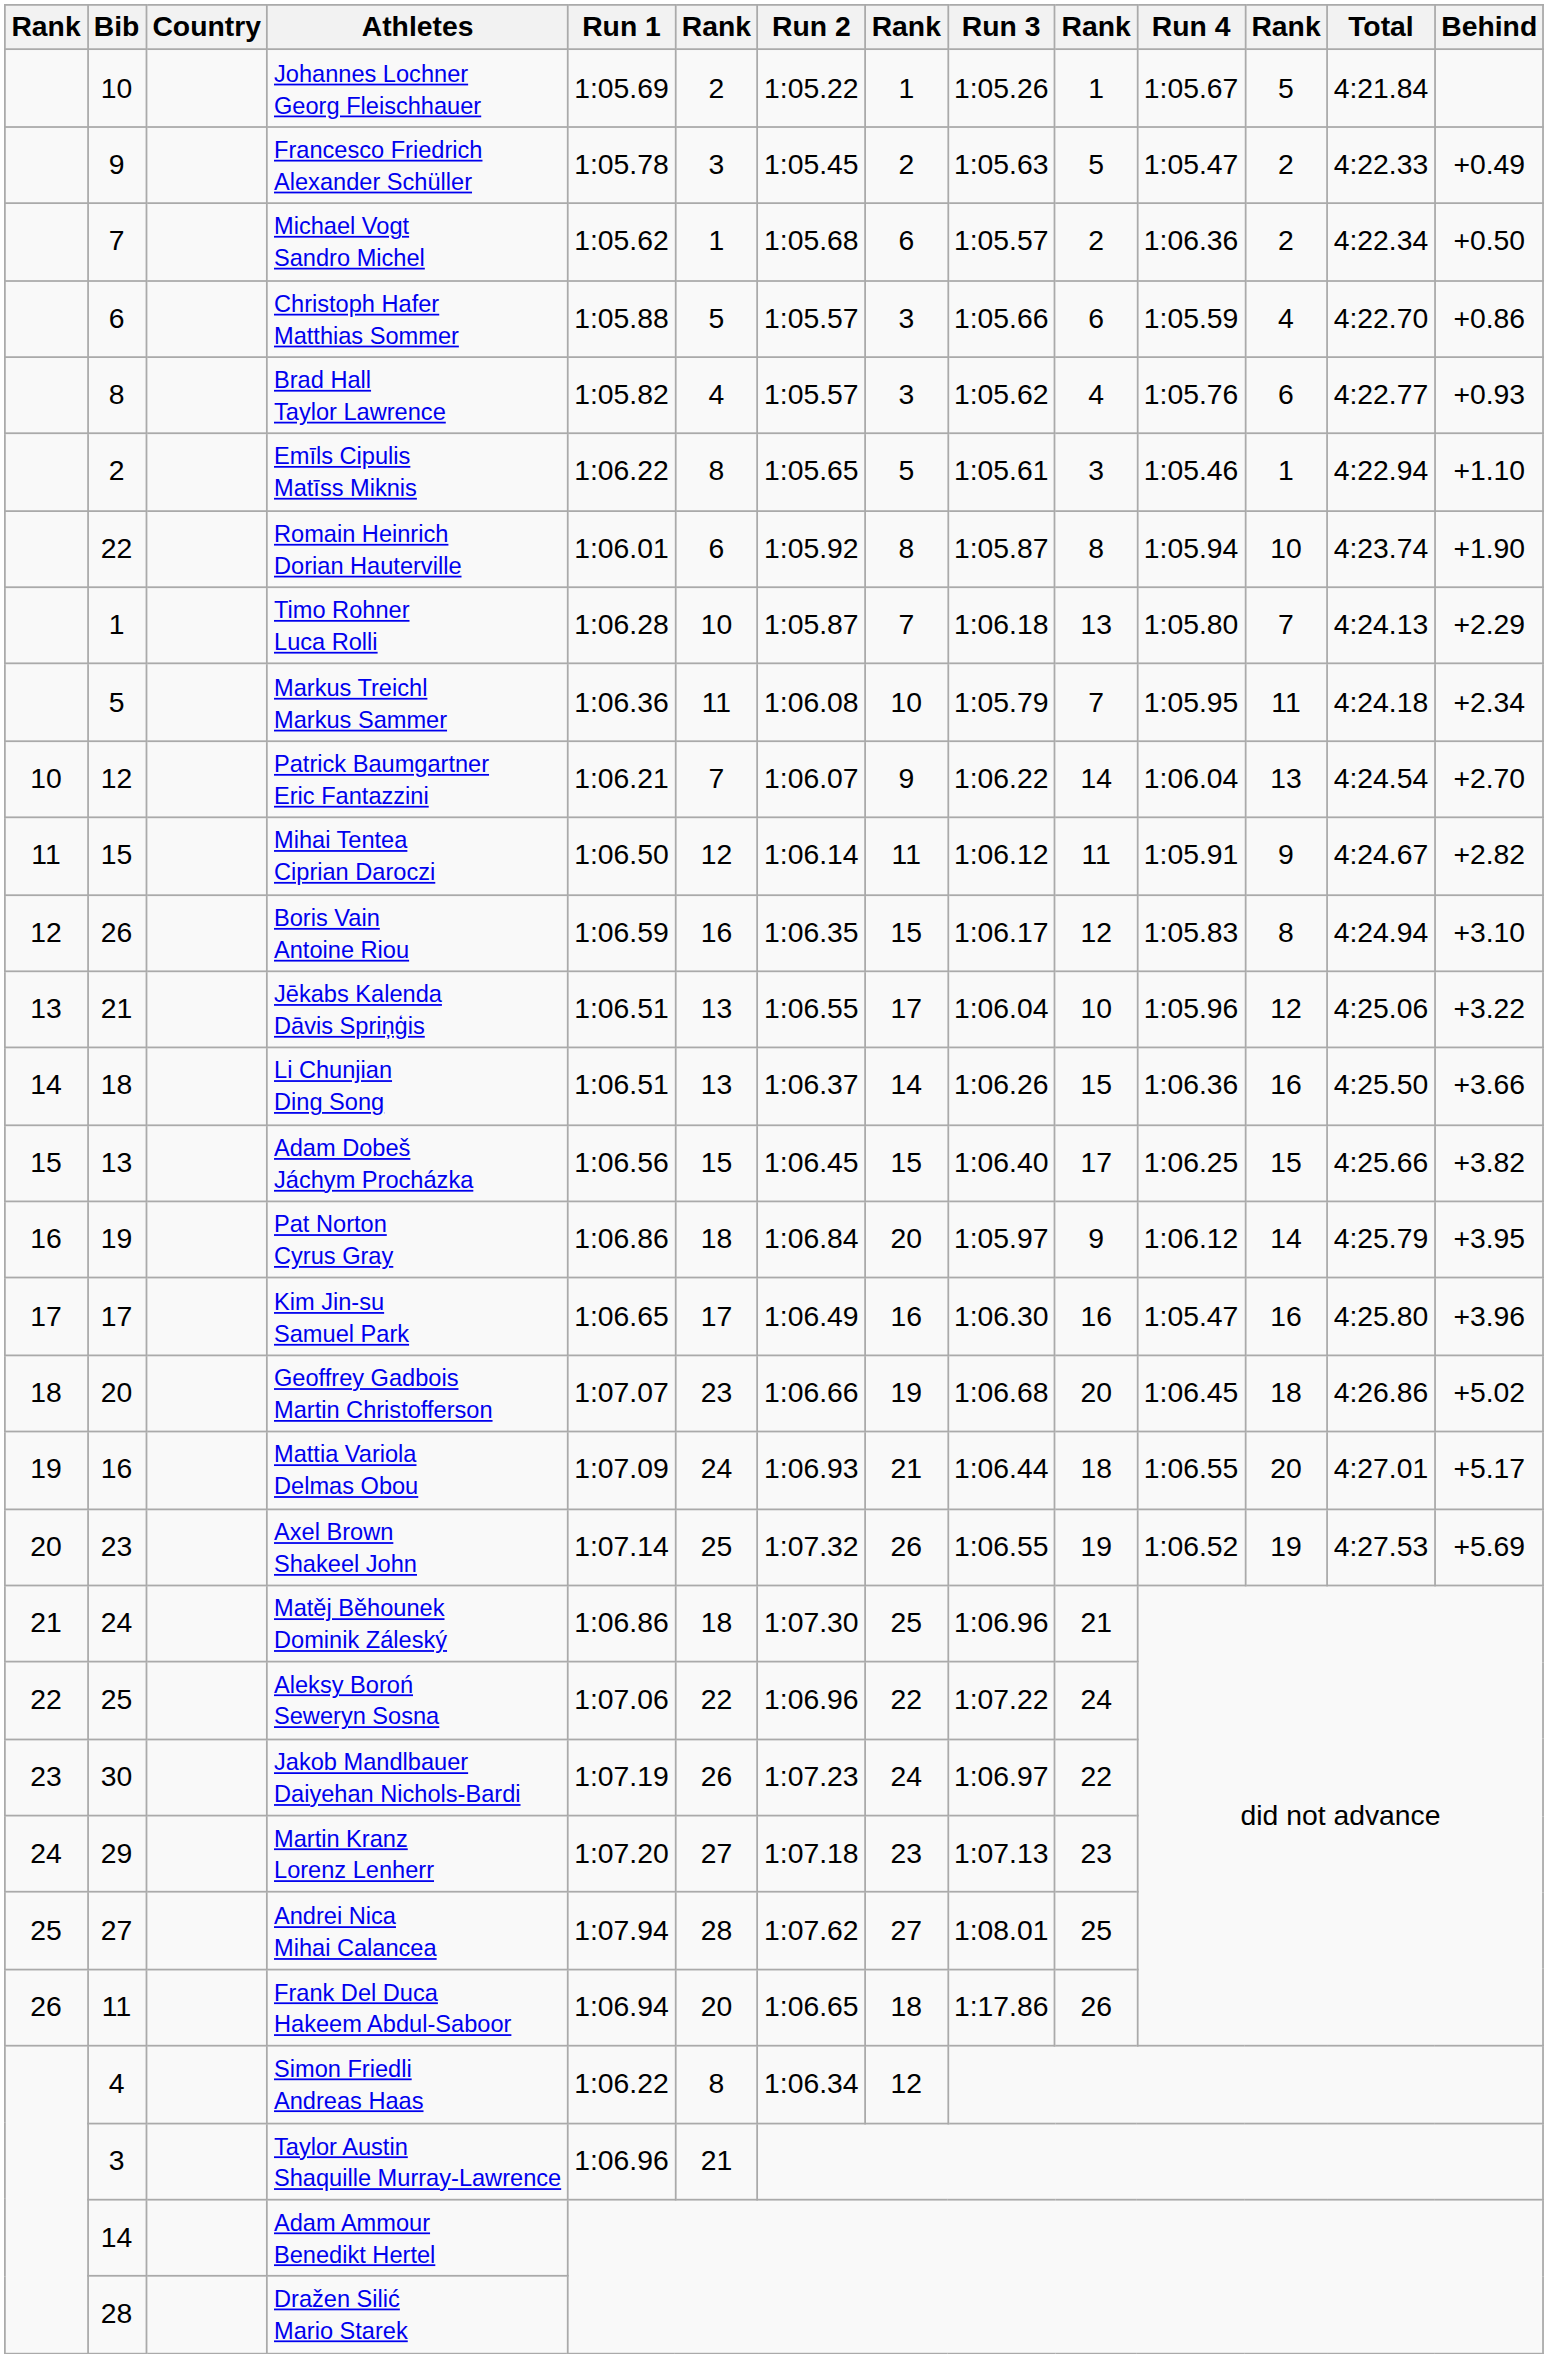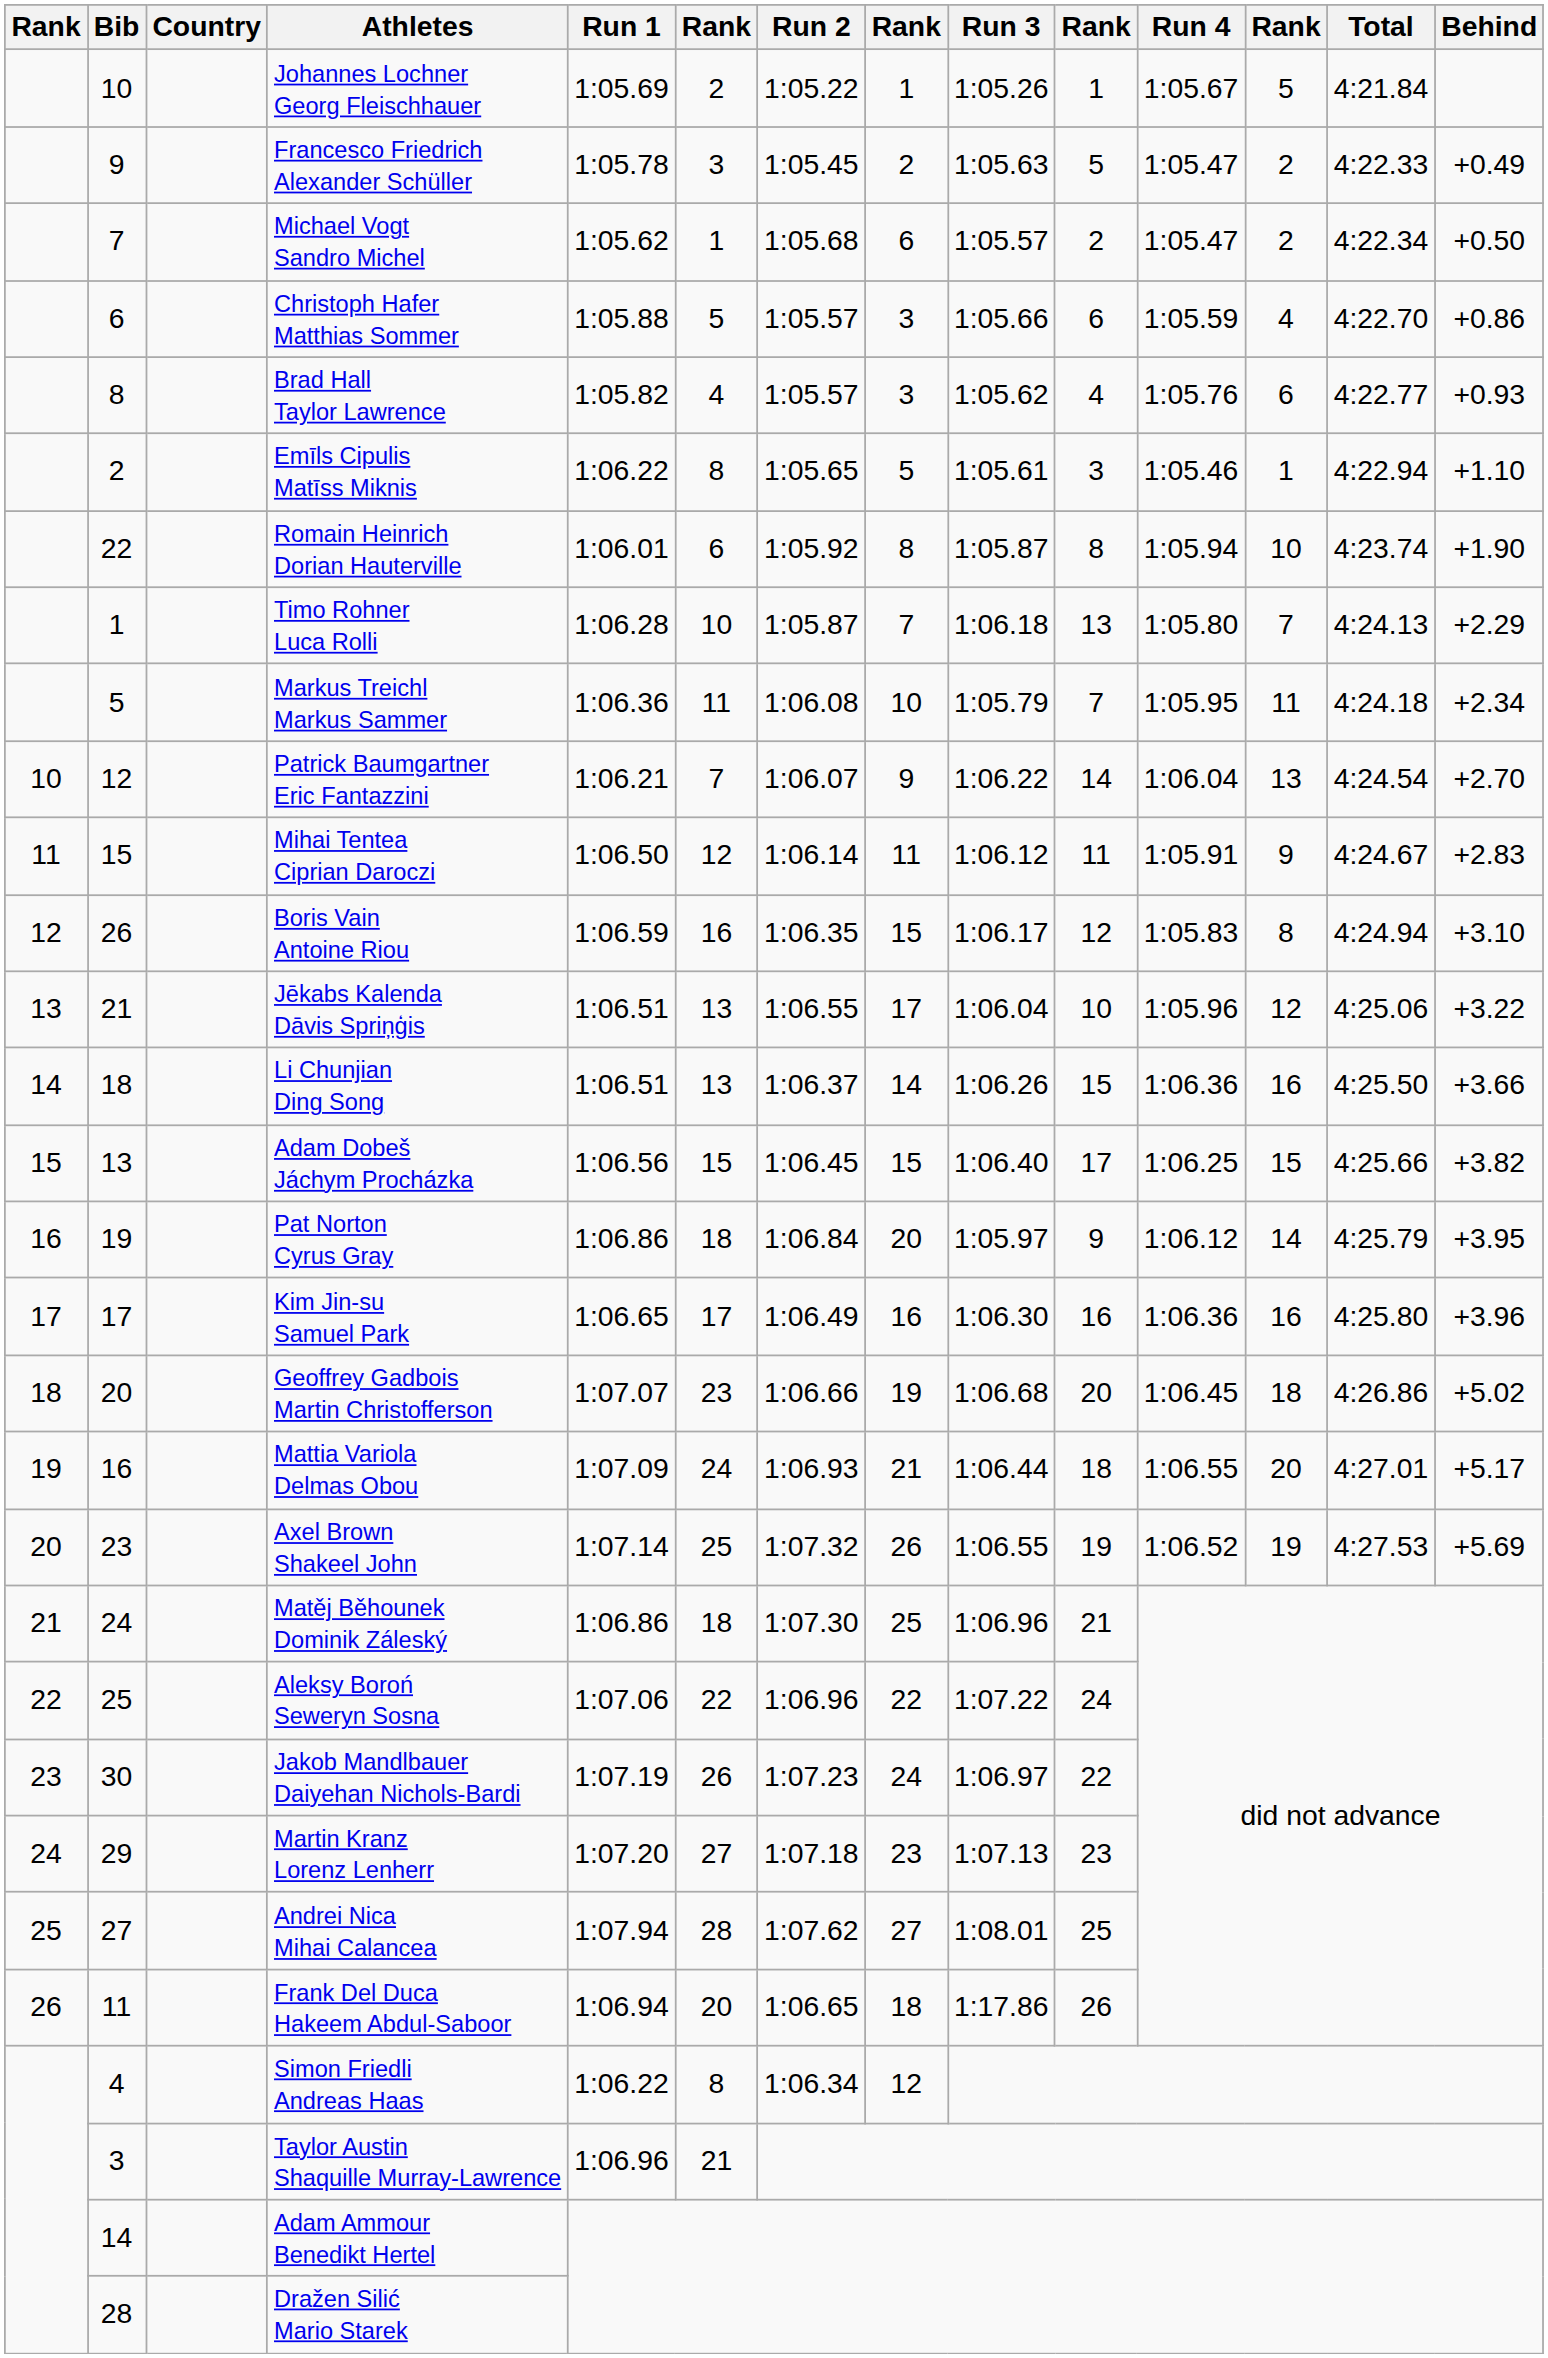 <table class="wikitable sortable" style="text-align:center">
 <tr>
 <th>Rank</th>
 <th>Bib</th>
 <th>Country</th>
 <th>Athletes</th>
 <th>Run 1</th>
 <th>Rank</th>
 <th>Run 2</th>
 <th>Rank</th>
 <th>Run 3</th>
 <th>Rank</th>
 <th>Run 4</th>
 <th>Rank</th>
 <th>Total</th>
 <th>Behind</th>
 </tr>
 <tr>
 <td></td>
 <td>10</td>
 <td align=left></td>
 <td align=left><small><a href='#'>Johannes Lochner</a><br><a href='#'>Georg Fleischhauer</a></small></td>
 <td>1:05.69</td>
 <td>2</td>
 <td>1:05.22</td>
 <td>1</td>
 <td>1:05.26</td>
 <td>1</td>
 <td>1:05.67</td>
 <td>5</td>
 <td>4:21.84</td>
 <td></td>
 </tr>
 <tr>
 <td></td>
 <td>9</td>
 <td align=left></td>
 <td align=left><small><a href='#'>Francesco Friedrich</a><br><a href='#'>Alexander Schüller</a></small></td>
 <td>1:05.78</td>
 <td>3</td>
 <td>1:05.45</td>
 <td>2</td>
 <td>1:05.63</td>
 <td>5</td>
 <td>1:05.47</td>
 <td>2</td>
 <td>4:22.33</td>
 <td>+0.49</td>
 </tr>
 <tr>
 <td></td>
 <td>7</td>
 <td align=left></td>
 <td align=left><small><a href='#'>Michael Vogt</a><br><a href='#'>Sandro Michel</a></small></td>
 <td>1:05.62</td>
 <td>1</td>
 <td>1:05.68</td>
 <td>6</td>
 <td>1:05.57</td>
 <td>2</td>
-<td>1:06.36</td>
+<td>1:05.47</td>
 <td>2</td>
 <td>4:22.34</td>
 <td>+0.50</td>
 </tr>
 <tr>
 <td></td>
 <td>6</td>
 <td align=left></td>
 <td align=left><small><a href='#'>Christoph Hafer</a><br><a href='#'>Matthias Sommer</a></small></td>
 <td>1:05.88</td>
 <td>5</td>
 <td>1:05.57</td>
 <td>3</td>
 <td>1:05.66</td>
 <td>6</td>
 <td>1:05.59</td>
 <td>4</td>
 <td>4:22.70</td>
 <td>+0.86</td>
 </tr>
 <tr>
 <td></td>
 <td>8</td>
 <td align=left></td>
 <td align=left><small><a href='#'>Brad Hall</a><br><a href='#'>Taylor Lawrence</a></small></td>
 <td>1:05.82</td>
 <td>4</td>
 <td>1:05.57</td>
 <td>3</td>
 <td>1:05.62</td>
 <td>4</td>
 <td>1:05.76</td>
 <td>6</td>
 <td>4:22.77</td>
 <td>+0.93</td>
 </tr>
 <tr>
 <td></td>
 <td>2</td>
 <td align=left></td>
 <td align=left><small><a href='#'>Emīls Cipulis</a><br><a href='#'>Matīss Miknis</a></small></td>
 <td>1:06.22</td>
 <td>8</td>
 <td>1:05.65</td>
 <td>5</td>
 <td>1:05.61</td>
 <td>3</td>
 <td>1:05.46</td>
 <td>1</td>
 <td>4:22.94</td>
 <td>+1.10</td>
 </tr>
 <tr>
 <td></td>
 <td>22</td>
 <td align=left></td>
 <td align=left><small><a href='#'>Romain Heinrich</a><br><a href='#'>Dorian Hauterville</a></small></td>
 <td>1:06.01</td>
 <td>6</td>
 <td>1:05.92</td>
 <td>8</td>
 <td>1:05.87</td>
 <td>8</td>
 <td>1:05.94</td>
 <td>10</td>
 <td>4:23.74</td>
 <td>+1.90</td>
 </tr>
 <tr>
 <td></td>
 <td>1</td>
 <td align=left></td>
 <td align=left><small><a href='#'>Timo Rohner</a><br><a href='#'>Luca Rolli</a></small></td>
 <td>1:06.28</td>
 <td>10</td>
 <td>1:05.87</td>
 <td>7</td>
 <td>1:06.18</td>
 <td>13</td>
 <td>1:05.80</td>
 <td>7</td>
 <td>4:24.13</td>
 <td>+2.29</td>
 </tr>
 <tr>
 <td></td>
 <td>5</td>
 <td align=left></td>
 <td align=left><small><a href='#'>Markus Treichl</a><br><a href='#'>Markus Sammer</a></small></td>
 <td>1:06.36</td>
 <td>11</td>
 <td>1:06.08</td>
 <td>10</td>
 <td>1:05.79</td>
 <td>7</td>
 <td>1:05.95</td>
 <td>11</td>
 <td>4:24.18</td>
 <td>+2.34</td>
 </tr>
 <tr>
 <td>10</td>
 <td>12</td>
 <td align=left></td>
 <td align=left><small><a href='#'>Patrick Baumgartner</a><br><a href='#'>Eric Fantazzini</a></small></td>
 <td>1:06.21</td>
 <td>7</td>
 <td>1:06.07</td>
 <td>9</td>
 <td>1:06.22</td>
 <td>14</td>
 <td>1:06.04</td>
 <td>13</td>
 <td>4:24.54</td>
 <td>+2.70</td>
 </tr>
 <tr>
 <td>11</td>
 <td>15</td>
 <td align=left></td>
 <td align=left><small><a href='#'>Mihai Tentea</a><br><a href='#'>Ciprian Daroczi</a></small></td>
 <td>1:06.50</td>
 <td>12</td>
 <td>1:06.14</td>
 <td>11</td>
 <td>1:06.12</td>
 <td>11</td>
 <td>1:05.91</td>
 <td>9</td>
 <td>4:24.67</td>
-<td>+2.82</td>
+<td>+2.83</td>
 </tr>
 <tr>
 <td>12</td>
 <td>26</td>
 <td align=left></td>
 <td align=left><small><a href='#'>Boris Vain</a><br><a href='#'>Antoine Riou</a></small></td>
 <td>1:06.59</td>
 <td>16</td>
 <td>1:06.35</td>
 <td>15</td>
 <td>1:06.17</td>
 <td>12</td>
 <td>1:05.83</td>
 <td>8</td>
 <td>4:24.94</td>
 <td>+3.10</td>
 </tr>
 <tr>
 <td>13</td>
 <td>21</td>
 <td align=left></td>
 <td align=left><small><a href='#'>Jēkabs Kalenda</a><br><a href='#'>Dāvis Spriņģis</a></small></td>
 <td>1:06.51</td>
 <td>13</td>
 <td>1:06.55</td>
 <td>17</td>
 <td>1:06.04</td>
 <td>10</td>
 <td>1:05.96</td>
 <td>12</td>
 <td>4:25.06</td>
 <td>+3.22</td>
 </tr>
 <tr>
 <td>14</td>
 <td>18</td>
 <td align=left></td>
 <td align=left><small><a href='#'>Li Chunjian</a><br><a href='#'>Ding Song</a></small></td>
 <td>1:06.51</td>
 <td>13</td>
 <td>1:06.37</td>
 <td>14</td>
 <td>1:06.26</td>
 <td>15</td>
 <td>1:06.36</td>
 <td>16</td>
 <td>4:25.50</td>
 <td>+3.66</td>
 </tr>
 <tr>
 <td>15</td>
 <td>13</td>
 <td align=left></td>
 <td align=left><small><a href='#'>Adam Dobeš</a><br><a href='#'>Jáchym Procházka</a></small></td>
 <td>1:06.56</td>
 <td>15</td>
 <td>1:06.45</td>
 <td>15</td>
 <td>1:06.40</td>
 <td>17</td>
 <td>1:06.25</td>
 <td>15</td>
 <td>4:25.66</td>
 <td>+3.82</td>
 </tr>
 <tr>
 <td>16</td>
 <td>19</td>
 <td align=left></td>
 <td align=left><small><a href='#'>Pat Norton</a><br><a href='#'>Cyrus Gray</a></small></td>
 <td>1:06.86</td>
 <td>18</td>
 <td>1:06.84</td>
 <td>20</td>
 <td>1:05.97</td>
 <td>9</td>
 <td>1:06.12</td>
 <td>14</td>
 <td>4:25.79</td>
 <td>+3.95</td>
 </tr>
 <tr>
 <td>17</td>
 <td>17</td>
 <td align=left></td>
 <td align=left><small><a href='#'>Kim Jin-su</a><br><a href='#'>Samuel Park</a></small></td>
 <td>1:06.65</td>
 <td>17</td>
 <td>1:06.49</td>
 <td>16</td>
 <td>1:06.30</td>
 <td>16</td>
-<td>1:05.47</td>
+<td>1:06.36</td>
 <td>16</td>
 <td>4:25.80</td>
 <td>+3.96</td>
 </tr>
 <tr>
 <td>18</td>
 <td>20</td>
 <td align=left></td>
 <td align=left><small><a href='#'>Geoffrey Gadbois</a><br><a href='#'>Martin Christofferson</a></small></td>
 <td>1:07.07</td>
 <td>23</td>
 <td>1:06.66</td>
 <td>19</td>
 <td>1:06.68</td>
 <td>20</td>
 <td>1:06.45</td>
 <td>18</td>
 <td>4:26.86</td>
 <td>+5.02</td>
 </tr>
 <tr>
 <td>19</td>
 <td>16</td>
 <td align=left></td>
 <td align=left><small><a href='#'>Mattia Variola</a><br><a href='#'>Delmas Obou</a></small></td>
 <td>1:07.09</td>
 <td>24</td>
 <td>1:06.93</td>
 <td>21</td>
 <td>1:06.44</td>
 <td>18</td>
 <td>1:06.55</td>
 <td>20</td>
 <td>4:27.01</td>
 <td>+5.17</td>
 </tr>
 <tr>
 <td>20</td>
 <td>23</td>
 <td align=left></td>
 <td align=left><small><a href='#'>Axel Brown</a><br><a href='#'>Shakeel John</a></small></td>
 <td>1:07.14</td>
 <td>25</td>
 <td>1:07.32</td>
 <td>26</td>
 <td>1:06.55</td>
 <td>19</td>
 <td>1:06.52</td>
 <td>19</td>
 <td>4:27.53</td>
 <td>+5.69</td>
 </tr>
 <tr>
 <td>21</td>
 <td>24</td>
 <td align=left></td>
 <td align=left><small><a href='#'>Matěj Běhounek</a><br><a href='#'>Dominik Záleský</a></small></td>
 <td>1:06.86</td>
 <td>18</td>
 <td>1:07.30</td>
 <td>25</td>
 <td>1:06.96</td>
 <td>21</td>
 <td colspan=4 rowspan=6>did not advance</td>
 </tr>
 <tr>
 <td>22</td>
 <td>25</td>
 <td align=left></td>
 <td align=left><small><a href='#'>Aleksy Boroń</a><br><a href='#'>Seweryn Sosna</a></small></td>
 <td>1:07.06</td>
 <td>22</td>
 <td>1:06.96</td>
 <td>22</td>
 <td>1:07.22</td>
 <td>24</td>
 </tr>
 <tr>
 <td>23</td>
 <td>30</td>
 <td align=left></td>
 <td align=left><small><a href='#'>Jakob Mandlbauer</a><br><a href='#'>Daiyehan Nichols-Bardi</a></small></td>
 <td>1:07.19</td>
 <td>26</td>
 <td>1:07.23</td>
 <td>24</td>
 <td>1:06.97</td>
 <td>22</td>
 </tr>
 <tr>
 <td>24</td>
 <td>29</td>
 <td align=left></td>
 <td align=left><small><a href='#'>Martin Kranz</a><br><a href='#'>Lorenz Lenherr</a></small></td>
 <td>1:07.20</td>
 <td>27</td>
 <td>1:07.18</td>
 <td>23</td>
 <td>1:07.13</td>
 <td>23</td>
 </tr>
 <tr>
 <td>25</td>
 <td>27</td>
 <td align=left></td>
 <td align=left><small><a href='#'>Andrei Nica</a><br><a href='#'>Mihai Calancea</a></small></td>
 <td>1:07.94</td>
 <td>28</td>
 <td>1:07.62</td>
 <td>27</td>
 <td>1:08.01</td>
 <td>25</td>
 </tr>
 <tr>
 <td>26</td>
 <td>11</td>
 <td align=left></td>
 <td align=left><small><a href='#'>Frank Del Duca</a><br><a href='#'>Hakeem Abdul-Saboor</a></small></td>
 <td>1:06.94</td>
 <td>20</td>
 <td>1:06.65</td>
 <td>18</td>
 <td>1:17.86</td>
 <td>26</td>
 </tr>
 <tr>
 <td rowspan=4></td>
 <td>4</td>
 <td align=left></td>
 <td align=left><small><a href='#'>Simon Friedli</a><br><a href='#'>Andreas Haas</a></small></td>
 <td>1:06.22</td>
 <td>8</td>
 <td>1:06.34</td>
 <td>12</td>
 <td colspan=6></td>
 </tr>
 <tr>
 <td>3</td>
 <td align=left></td>
 <td align=left><small><a href='#'>Taylor Austin</a><br><a href='#'>Shaquille Murray-Lawrence</a></small></td>
 <td>1:06.96</td>
 <td>21</td>
 <td colspan=8></td>
 </tr>
 <tr>
 <td>14</td>
 <td align=left></td>
 <td align=left><small><a href='#'>Adam Ammour</a><br><a href='#'>Benedikt Hertel</a></small></td>
 <td colspan=10 rowspan=2></td>
 </tr>
 <tr>
 <td>28</td>
 <td align=left></td>
 <td align=left><small><a href='#'>Dražen Silić</a><br><a href='#'>Mario Starek</a></small></td>
 </tr>
 </table>
